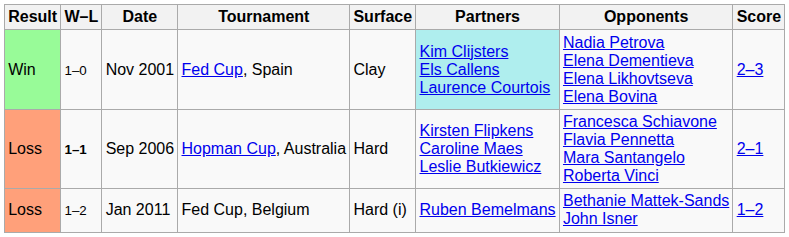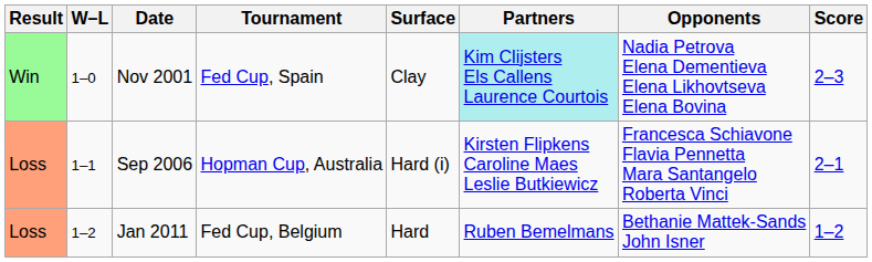 <table class="sortable wikitable">
 <tr>
 <th>Result</th>
 <th class="unsortable">W–L</th>
 <th>Date</th>
 <th>Tournament</th>
 <th>Surface</th>
 <th>Partners</th>
 <th>Opponents</th>
 <th class="unsortable">Score</th>
 </tr>
 <tr>
 <td bgcolor="98FB98">Win</td>
 <td><small>1–0</small></td>
 <td>Nov 2001</td>
 <td><a href='#'>Fed Cup</a>, Spain</td>
 <td>Clay</td>
 <td style="background: paleturquoise;"> <a href='#'>Kim Clijsters</a><br> <a href='#'>Els Callens</a><br> <a href='#'>Laurence Courtois</a></td>
 <td> <a href='#'>Nadia Petrova</a><br> <a href='#'>Elena Dementieva</a><br> <a href='#'>Elena Likhovtseva</a><br> <a href='#'>Elena Bovina</a></td>
 <td><a href='#'>2–3</a></td>
 </tr>
 <tr>
 <td bgcolor="#ffa07a">Loss</td>
-<td><strong><small>1–1</small></strong></td>
+<td><small>1–1</small></td>
 <td>Sep 2006</td>
 <td><a href='#'>Hopman Cup</a>, Australia</td>
-<td>Hard</td>
+<td>Hard (i)</td>
 <td> <a href='#'>Kirsten Flipkens</a><br> <a href='#'>Caroline Maes</a><br> <a href='#'>Leslie Butkiewicz</a></td>
 <td> <a href='#'>Francesca Schiavone</a><br> <a href='#'>Flavia Pennetta</a><br> <a href='#'>Mara Santangelo</a><br> <a href='#'>Roberta Vinci</a></td>
 <td><a href='#'>2–1</a></td>
 </tr>
 <tr>
 <td bgcolor="#ffa07a">Loss</td>
 <td><small>1–2</small></td>
 <td>Jan 2011</td>
 <td>Fed Cup, Belgium</td>
-<td>Hard (i)</td>
+<td>Hard</td>
 <td> <a href='#'>Ruben Bemelmans</a></td>
 <td> <a href='#'>Bethanie Mattek-Sands</a><br> <a href='#'>John Isner</a></td>
 <td><a href='#'>1–2</a></td>
 </tr>
 </table>
